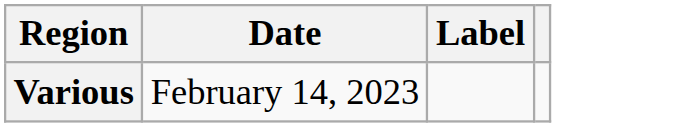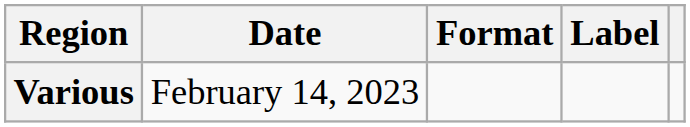 <table class="wikitable plainrowheaders">
 <tr>
 <th scope="col">Region</th>
 <th scope="col">Date</th>
+<th scope="col">Format</th>
 <th scope="col">Label</th>
 <th scope="col"></th>
 </tr>
 <tr>
 <th scope="row">Various</th>
 <td>February 14, 2023</td>
 <td></td>
+<td></td>
 <td style="text-align:center"></td>
 </tr>
 </table>
